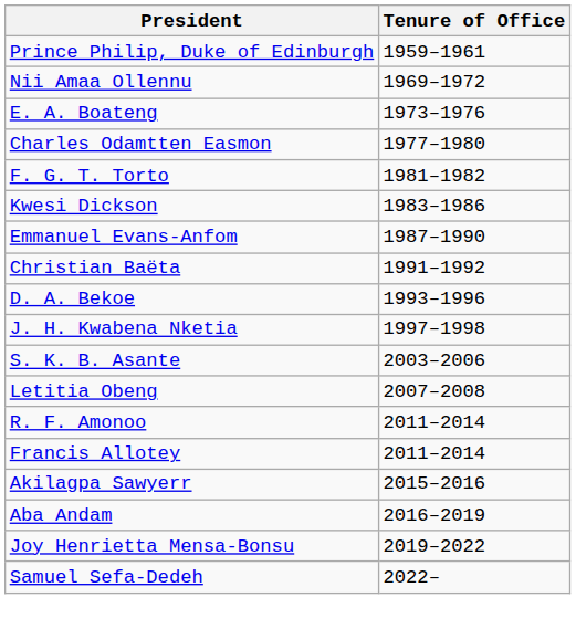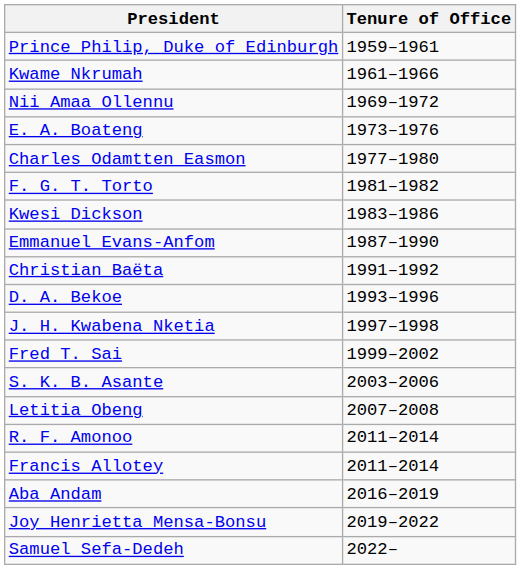 <table class="wikitable collapsible sortable">
 <tr>
 <th>President</th>
 <th>Tenure of Office</th>
 </tr>
 <tr>
 <td><a href='#'>Prince Philip, Duke of Edinburgh</a></td>
 <td>1959–1961</td>
+</tr>
+<tr>
+<td><a href='#'>Kwame Nkrumah</a></td>
+<td>1961–1966</td>
 </tr>
 <tr>
 <td><a href='#'>Nii Amaa Ollennu</a></td>
 <td>1969–1972</td>
 </tr>
 <tr>
 <td><a href='#'>E. A. Boateng</a></td>
 <td>1973–1976</td>
 </tr>
 <tr>
 <td><a href='#'>Charles Odamtten Easmon</a></td>
 <td>1977–1980</td>
 </tr>
 <tr>
 <td><a href='#'>F. G. T. Torto</a></td>
 <td>1981–1982</td>
 </tr>
 <tr>
 <td><a href='#'>Kwesi Dickson</a></td>
 <td>1983–1986</td>
 </tr>
 <tr>
 <td><a href='#'>Emmanuel Evans-Anfom</a></td>
 <td>1987–1990</td>
 </tr>
 <tr>
 <td><a href='#'>Christian Baëta</a></td>
 <td>1991–1992</td>
 </tr>
 <tr>
 <td><a href='#'>D. A. Bekoe</a></td>
 <td>1993–1996</td>
 </tr>
 <tr>
 <td><a href='#'>J. H. Kwabena Nketia</a></td>
 <td>1997–1998</td>
 </tr>
 <tr>
+<td><a href='#'>Fred T. Sai</a></td>
+<td>1999–2002</td>
+</tr>
+<tr>
 <td><a href='#'>S. K. B. Asante</a></td>
 <td>2003–2006</td>
 </tr>
 <tr>
 <td><a href='#'>Letitia Obeng</a></td>
 <td>2007–2008</td>
 </tr>
 <tr>
 <td><a href='#'>R. F. Amonoo</a></td>
 <td>2011–2014</td>
 </tr>
 <tr>
 <td><a href='#'>Francis Allotey</a></td>
 <td>2011–2014</td>
 </tr>
 <tr>
-<td><a href='#'>Akilagpa Sawyerr</a></td>
-<td>2015–2016</td>
-</tr>
-<tr>
 <td><a href='#'>Aba Andam</a></td>
 <td>2016–2019</td>
 </tr>
 <tr>
 <td><a href='#'>Joy Henrietta Mensa-Bonsu</a></td>
 <td>2019–2022</td>
 </tr>
 <tr>
 <td><a href='#'>Samuel Sefa-Dedeh</a></td>
 <td>2022–</td>
 </tr>
 </table>
